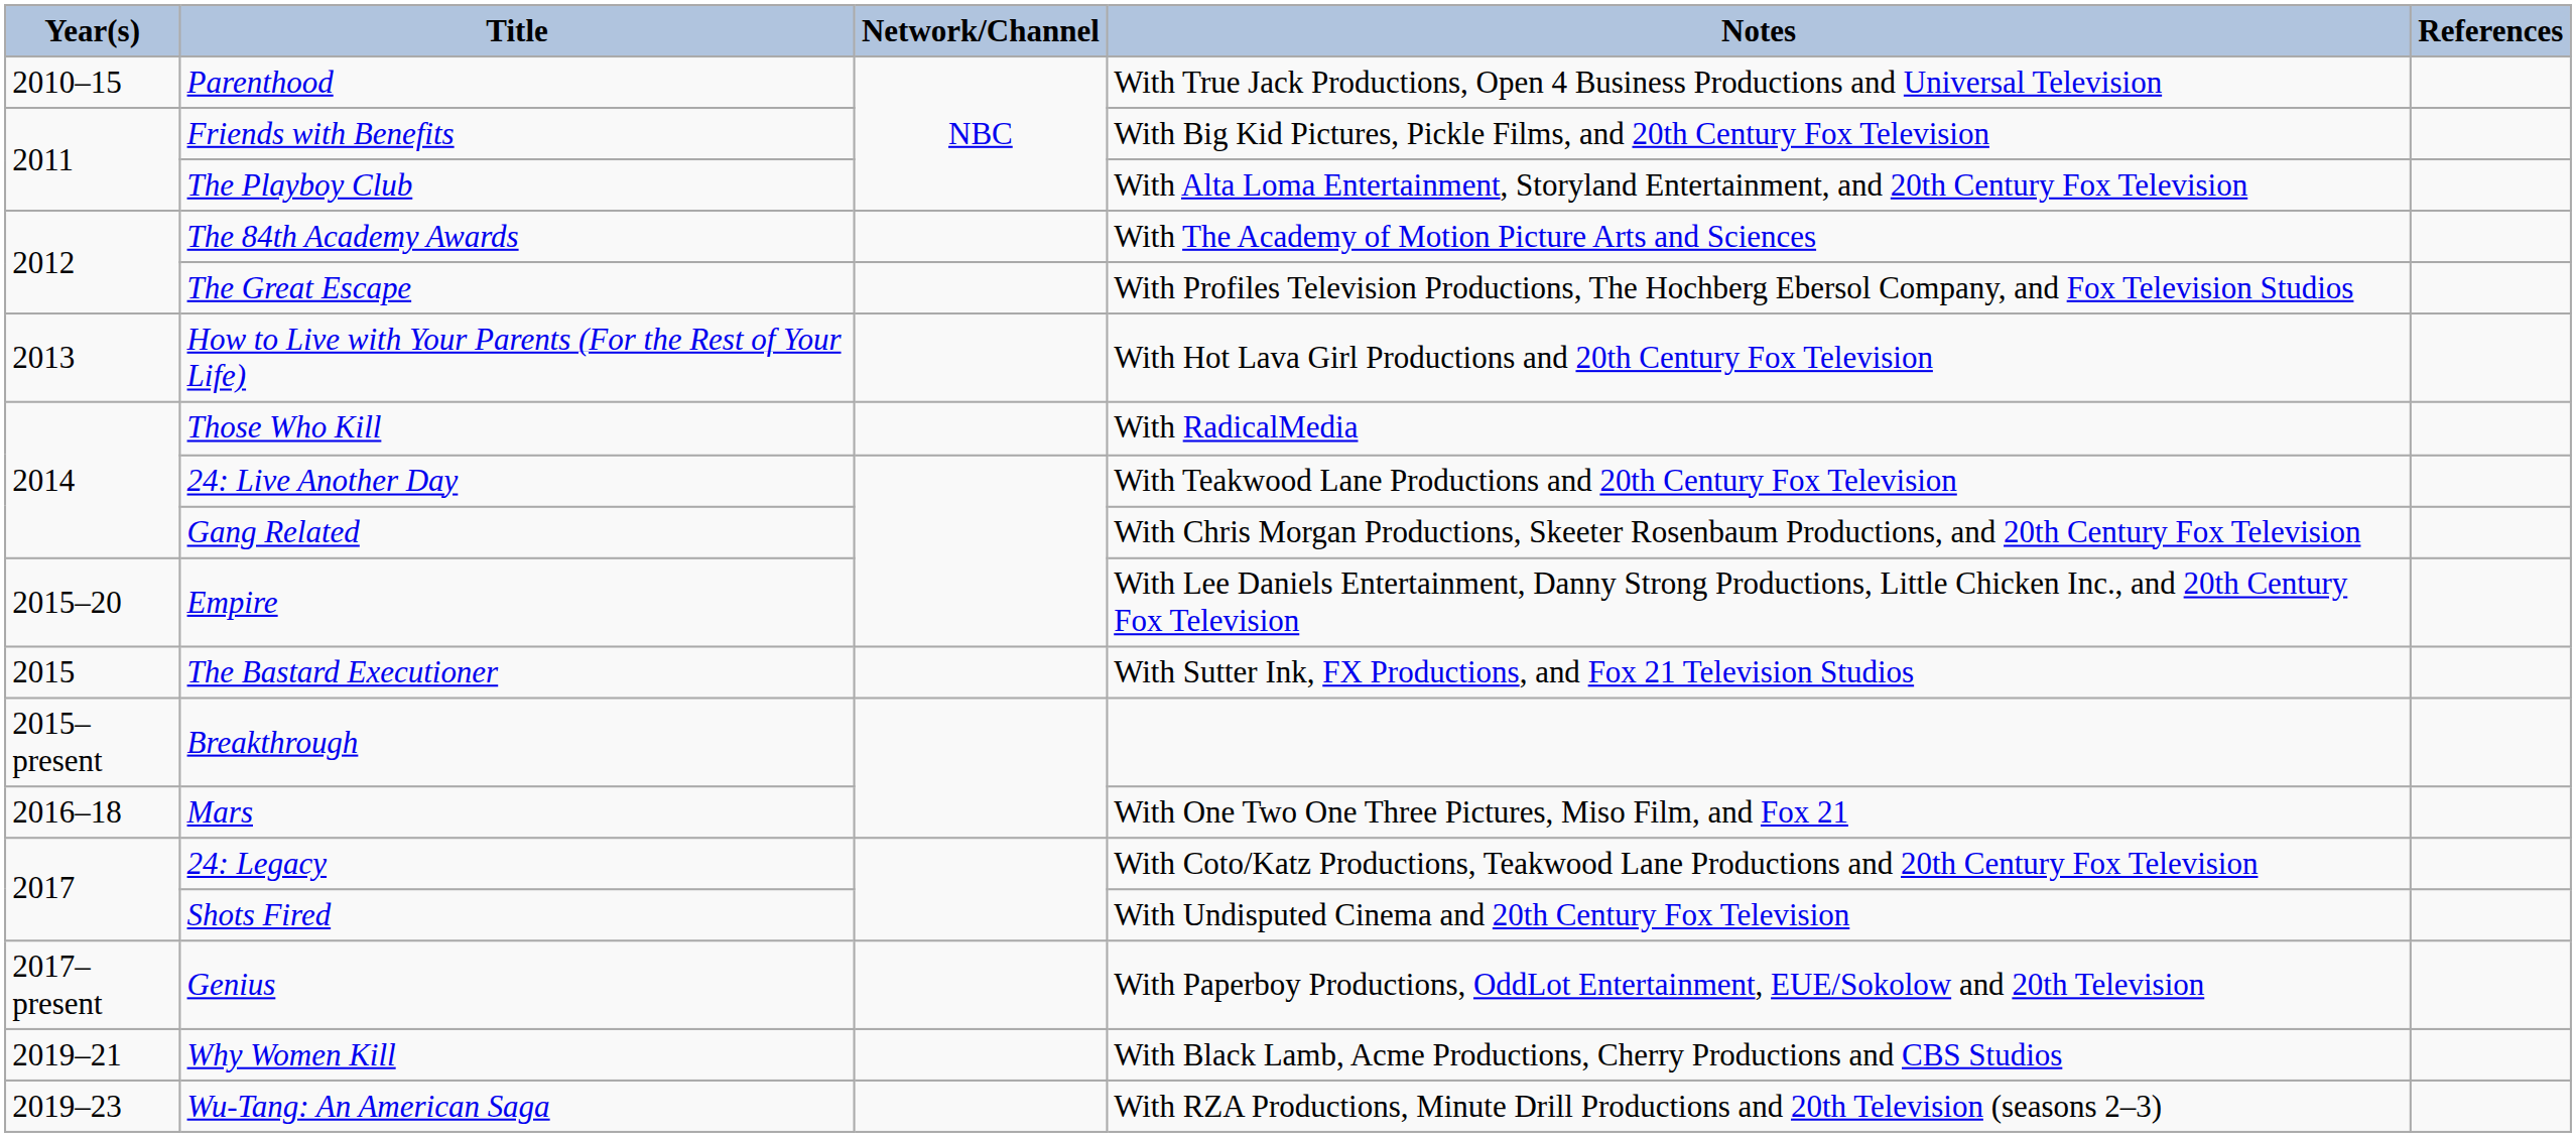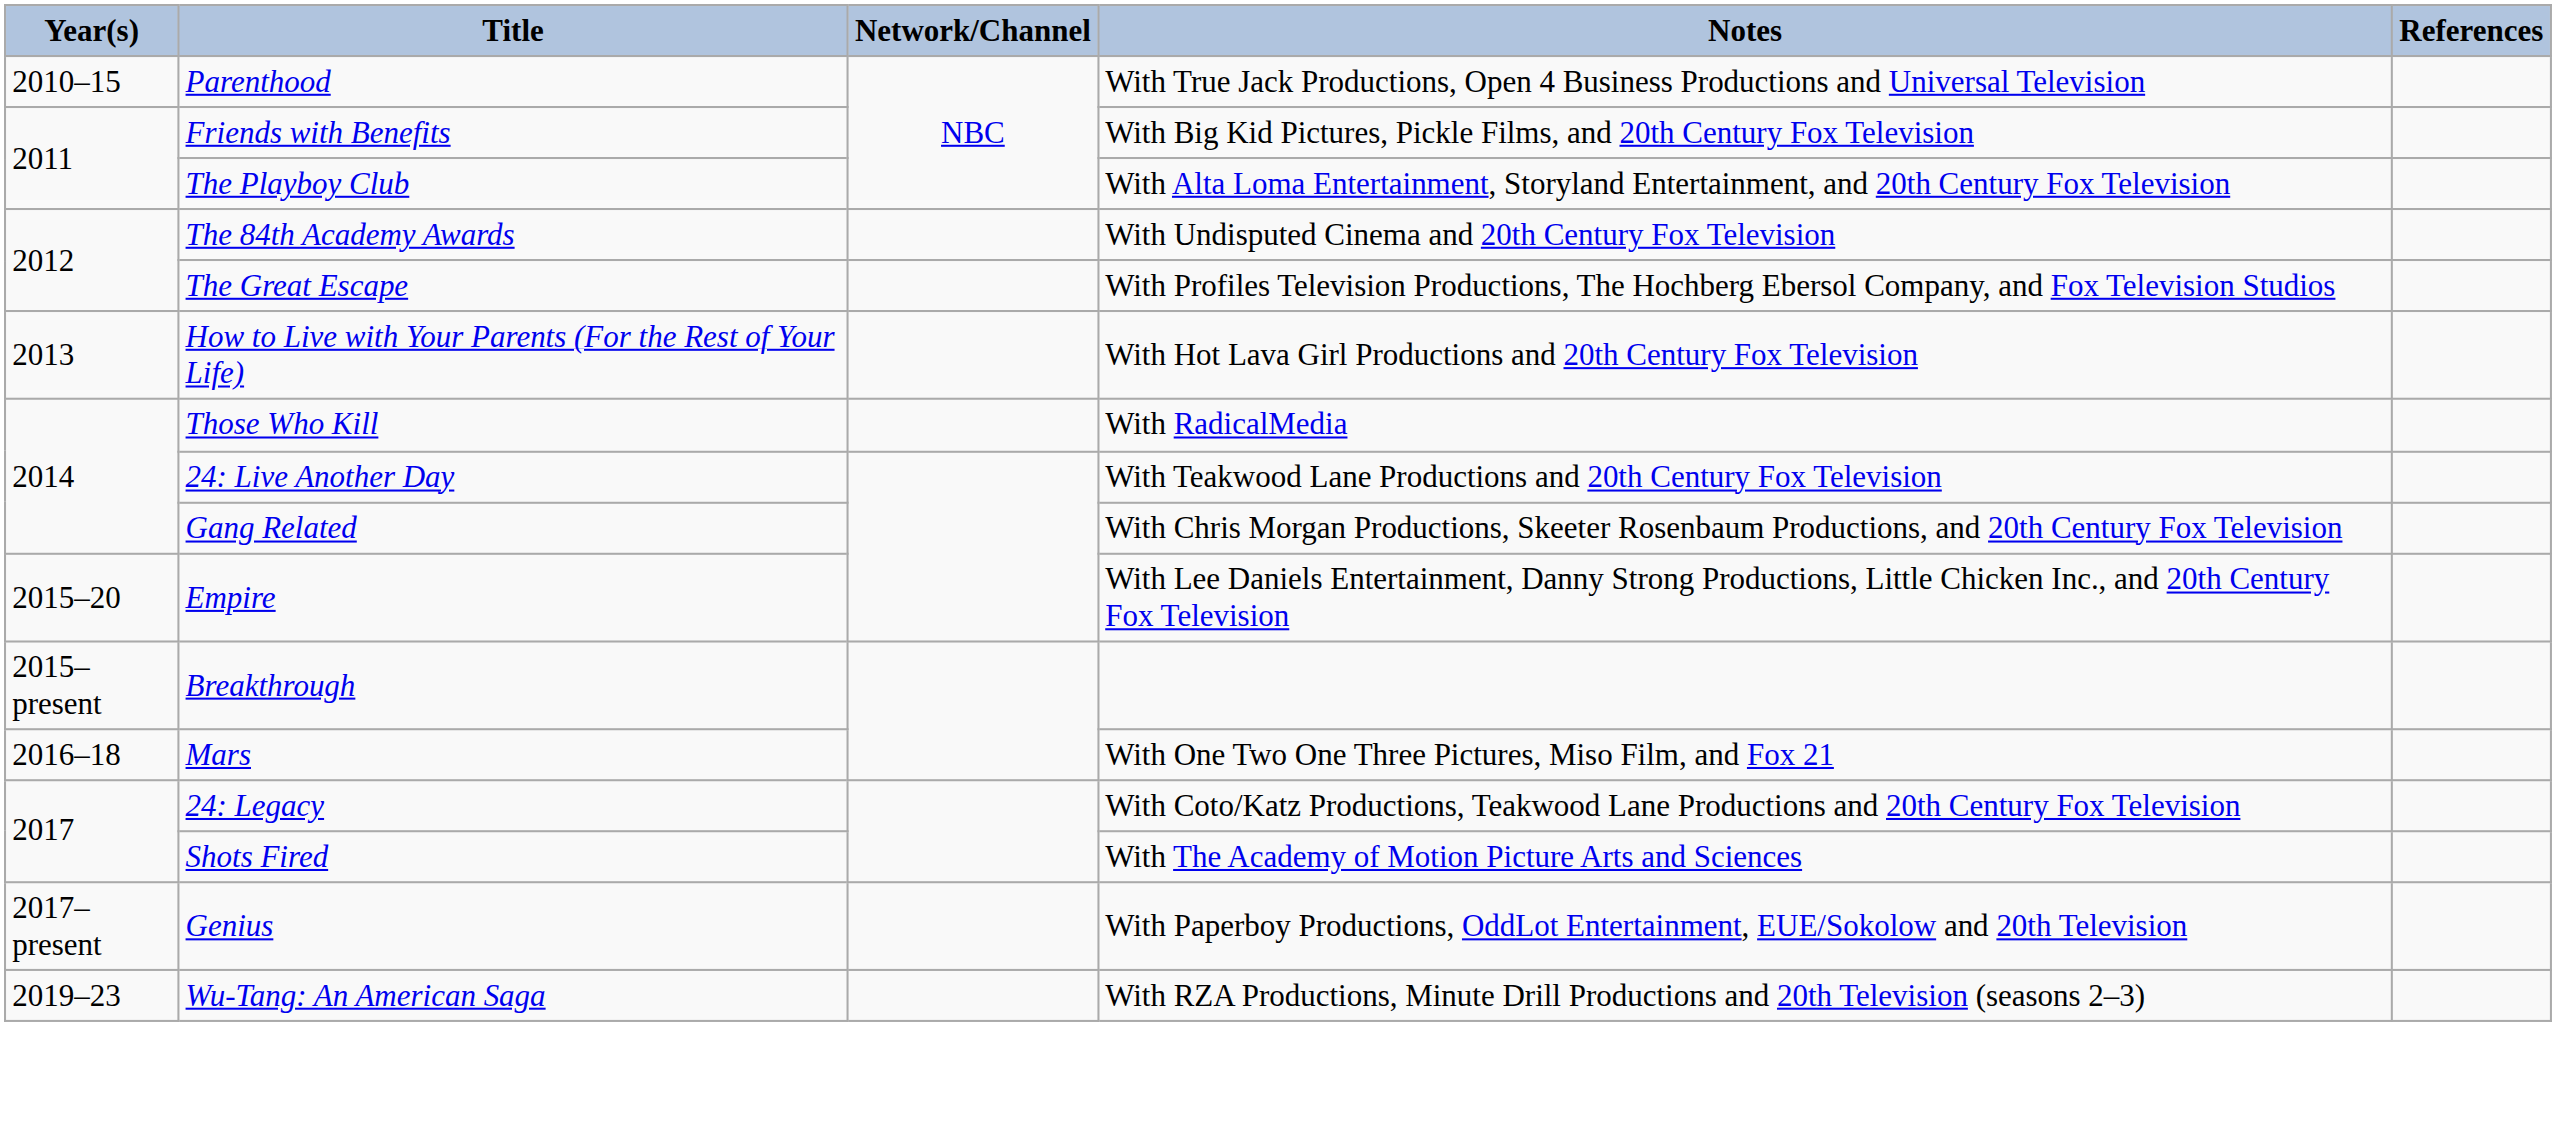 <table class="wikitable" style="font-size:95%;">
 <tr style="text-align:left;">
 <th style="background:#B0C4DE;">Year(s)</th>
 <th style="background:#B0C4DE;">Title</th>
 <th style="background:#B0C4DE;">Network/Channel</th>
 <th style="background:#B0C4DE;">Notes</th>
 <th style="background:#B0C4DE;">References</th>
 </tr>
 <tr>
 <td>2010–15</td>
 <td><em><a href='#'>Parenthood</a></em></td>
 <td rowspan="3" style="text-align:center;"><a href='#'>NBC</a></td>
 <td>With True Jack Productions, Open 4 Business Productions and <a href='#'>Universal Television</a></td>
 <td></td>
 </tr>
 <tr>
 <td rowspan="2">2011</td>
 <td><em><a href='#'>Friends with Benefits</a></em></td>
 <td>With Big Kid Pictures, Pickle Films, and <a href='#'>20th Century Fox Television</a></td>
 <td></td>
 </tr>
 <tr>
 <td><em><a href='#'>The Playboy Club</a></em></td>
 <td>With <a href='#'>Alta Loma Entertainment</a>, Storyland Entertainment, and <a href='#'>20th Century Fox Television</a></td>
 <td></td>
 </tr>
 <tr>
 <td rowspan="2">2012</td>
 <td><em><a href='#'>The 84th Academy Awards</a></em></td>
 <td></td>
-<td>With <a href='#'>The Academy of Motion Picture Arts and Sciences</a></td>
+<td>With Undisputed Cinema and <a href='#'>20th Century Fox Television</a></td>
 <td></td>
 </tr>
 <tr>
 <td><em><a href='#'>The Great Escape</a></em></td>
 <td></td>
 <td>With Profiles Television Productions, The Hochberg Ebersol Company, and <a href='#'>Fox Television Studios</a></td>
 <td></td>
 </tr>
 <tr>
 <td>2013</td>
 <td><em><a href='#'>How to Live with Your Parents (For the Rest of Your Life)</a></em></td>
 <td></td>
 <td>With Hot Lava Girl Productions and <a href='#'>20th Century Fox Television</a></td>
 <td></td>
 </tr>
 <tr>
 <td rowspan="3">2014</td>
 <td><em><a href='#'>Those Who Kill</a></em></td>
 <td></td>
 <td>With <a href='#'>RadicalMedia</a></td>
 <td></td>
 </tr>
 <tr>
 <td><em><a href='#'>24: Live Another Day</a></em></td>
 <td rowspan="3"></td>
 <td>With Teakwood Lane Productions and <a href='#'>20th Century Fox Television</a></td>
 <td></td>
 </tr>
 <tr>
 <td><em><a href='#'>Gang Related</a></em></td>
 <td>With Chris Morgan Productions, Skeeter Rosenbaum Productions, and <a href='#'>20th Century Fox Television</a></td>
 <td></td>
 </tr>
 <tr>
 <td>2015–20</td>
 <td><em><a href='#'>Empire</a></em></td>
 <td>With Lee Daniels Entertainment, Danny Strong Productions, Little Chicken Inc., and <a href='#'>20th Century Fox Television</a></td>
 <td></td>
 </tr>
 <tr>
-<td>2015</td>
-<td><em><a href='#'>The Bastard Executioner</a></em></td>
-<td></td>
-<td>With Sutter Ink, <a href='#'>FX Productions</a>, and <a href='#'>Fox 21 Television Studios</a></td>
-<td></td>
-</tr>
-<tr>
 <td>2015–present</td>
 <td><em><a href='#'>Breakthrough</a></em></td>
 <td rowspan="2"></td>
 <td></td>
 <td></td>
 </tr>
 <tr>
 <td>2016–18</td>
 <td><em><a href='#'>Mars</a></em></td>
 <td>With One Two One Three Pictures, Miso Film, and <a href='#'>Fox 21</a></td>
 <td></td>
 </tr>
 <tr>
 <td rowspan="2">2017</td>
 <td><em><a href='#'>24: Legacy</a></em></td>
 <td rowspan="2"></td>
 <td>With Coto/Katz Productions, Teakwood Lane Productions and <a href='#'>20th Century Fox Television</a></td>
 <td></td>
 </tr>
 <tr>
 <td><em><a href='#'>Shots Fired</a></em></td>
-<td>With Undisputed Cinema and <a href='#'>20th Century Fox Television</a></td>
+<td>With <a href='#'>The Academy of Motion Picture Arts and Sciences</a></td>
 <td></td>
 </tr>
 <tr>
 <td>2017–present</td>
 <td><em><a href='#'>Genius</a></em></td>
 <td></td>
 <td>With Paperboy Productions, <a href='#'>OddLot Entertainment</a>, <a href='#'>EUE/Sokolow</a> and <a href='#'>20th Television</a></td>
 <td></td>
 </tr>
 <tr>
-<td>2019–21</td>
-<td><em><a href='#'>Why Women Kill</a></em></td>
-<td></td>
-<td>With Black Lamb, Acme Productions, Cherry Productions and <a href='#'>CBS Studios</a></td>
-<td></td>
-</tr>
-<tr>
 <td>2019–23</td>
 <td><em><a href='#'>Wu-Tang: An American Saga</a></em></td>
 <td></td>
 <td>With RZA Productions, Minute Drill Productions and <a href='#'>20th Television</a> (seasons 2–3)</td>
 <td></td>
 </tr>
 </table>
